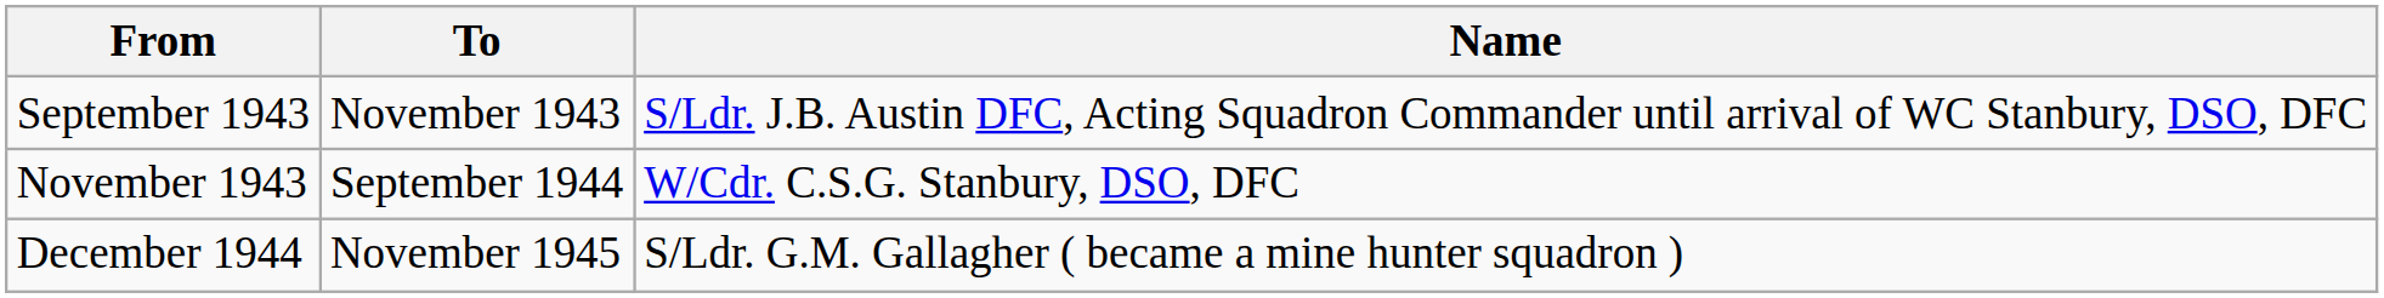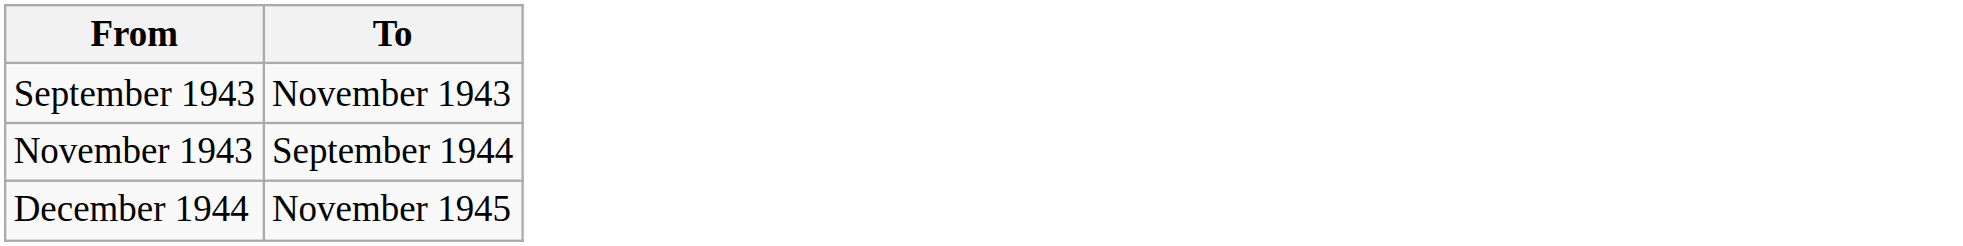 <table class="wikitable">
 <tr>
 <th>From</th>
 <th>To</th>
-<th>Name</th>
 </tr>
 <tr>
 <td>September 1943</td>
 <td>November 1943</td>
-<td><a href='#'>S/Ldr.</a> J.B. Austin <a href='#'>DFC</a>, Acting Squadron Commander until arrival of WC Stanbury, <a href='#'>DSO</a>, DFC</td>
 </tr>
 <tr>
 <td>November 1943</td>
 <td>September 1944</td>
-<td><a href='#'>W/Cdr.</a> C.S.G. Stanbury, <a href='#'>DSO</a>, DFC</td>
 </tr>
 <tr>
 <td>December 1944</td>
 <td>November 1945</td>
-<td>S/Ldr. G.M. Gallagher ( became a mine hunter squadron )</td>
 </tr>
 </table>
